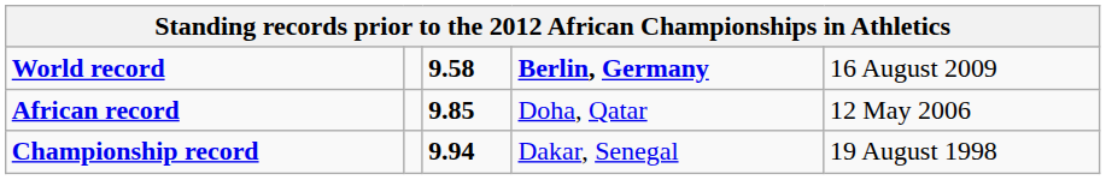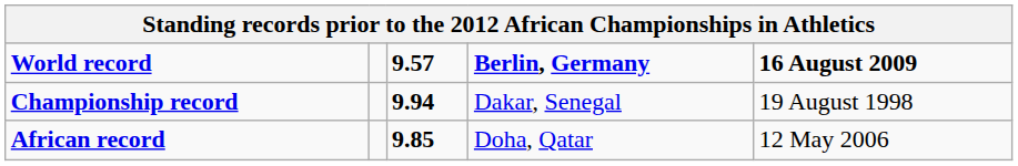 <table class="wikitable" width=75%>
 <tr>
 <th colspan="5">Standing records prior to the 2012 African Championships in Athletics</th>
 </tr>
 <tr>
 <td><strong><a href='#'>World record</a></strong></td>
 <td></td>
-<td><strong>9.58</strong></td>
+<td><strong>9.57</strong></td>
 <td><strong><a href='#'>Berlin</a>, <a href='#'>Germany</a></strong></td>
-<td>16 August 2009</td>
+<td><strong>16 August 2009</strong></td>
+</tr>
+<tr>
+<td><strong><a href='#'>Championship record</a></strong></td>
+<td></td>
+<td><strong>9.94</strong></td>
+<td><a href='#'>Dakar</a>, <a href='#'>Senegal</a></td>
+<td>19 August 1998</td>
 </tr>
 <tr>
 <td><strong><a href='#'>African record</a></strong></td>
 <td></td>
 <td><strong>9.85</strong></td>
 <td><a href='#'>Doha</a>, <a href='#'>Qatar</a></td>
 <td>12 May 2006</td>
 </tr>
-<tr>
-<td><strong><a href='#'>Championship record</a></strong></td>
-<td></td>
-<td><strong>9.94</strong></td>
-<td><a href='#'>Dakar</a>, <a href='#'>Senegal</a></td>
-<td>19 August 1998</td>
-</tr>
 </table>
